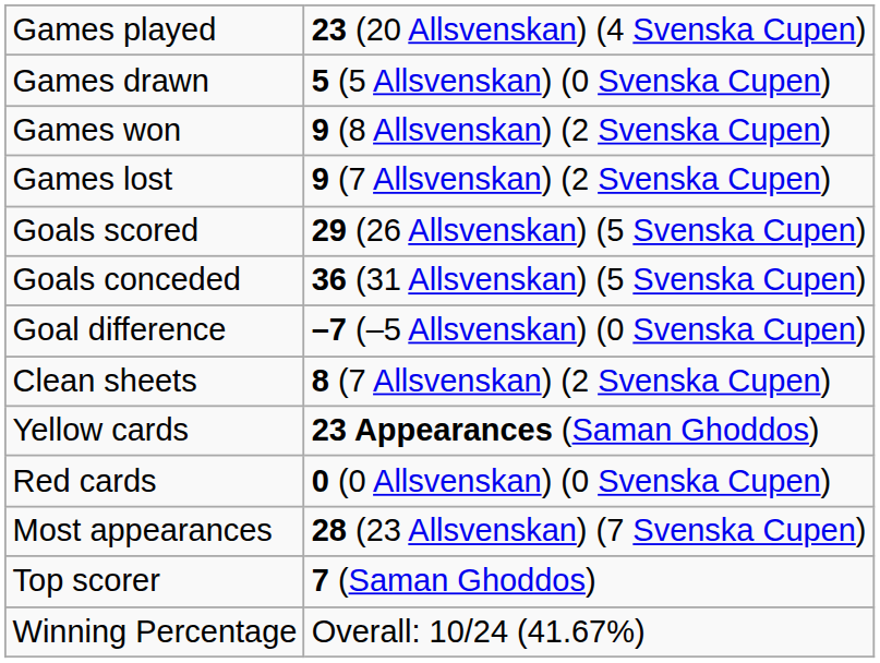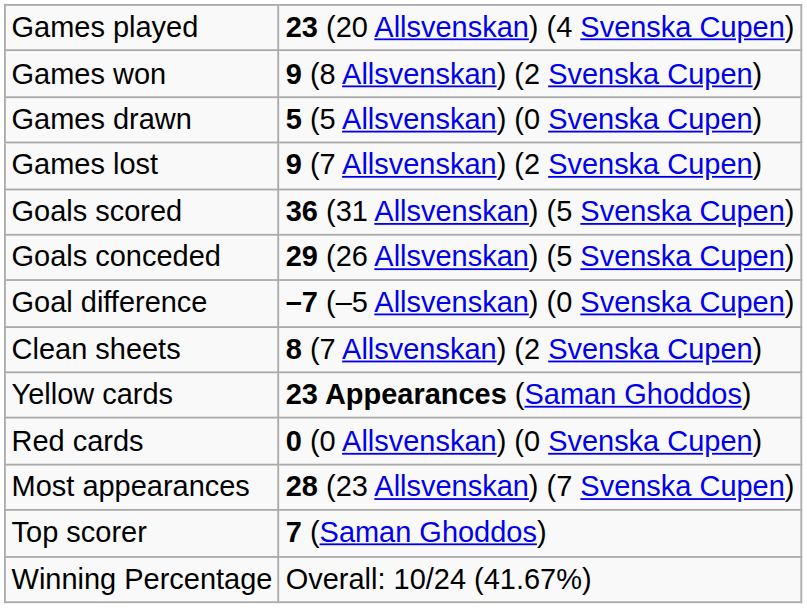 <table class="wikitable">
 <tr>
 <td>Games played</td>
 <td><strong>23</strong> (20 <a href='#'>Allsvenskan</a>) (4 <a href='#'>Svenska Cupen</a>)</td>
 </tr>
 <tr>
+<td>Games won</td>
+<td><strong>9</strong> (8 <a href='#'>Allsvenskan</a>) (2 <a href='#'>Svenska Cupen</a>)</td>
+</tr>
+<tr>
 <td>Games drawn</td>
 <td><strong>5</strong> (5 <a href='#'>Allsvenskan</a>) (0 <a href='#'>Svenska Cupen</a>)</td>
-</tr>
-<tr>
-<td>Games won</td>
-<td><strong>9</strong> (8 <a href='#'>Allsvenskan</a>) (2 <a href='#'>Svenska Cupen</a>)</td>
 </tr>
 <tr>
 <td>Games lost</td>
 <td><strong>9</strong> (7 <a href='#'>Allsvenskan</a>) (2 <a href='#'>Svenska Cupen</a>)</td>
 </tr>
 <tr>
 <td>Goals scored</td>
-<td><strong>29</strong> (26 <a href='#'>Allsvenskan</a>) (5 <a href='#'>Svenska Cupen</a>)</td>
+<td><strong>36</strong> (31 <a href='#'>Allsvenskan</a>) (5 <a href='#'>Svenska Cupen</a>)</td>
 </tr>
 <tr>
 <td>Goals conceded</td>
-<td><strong>36</strong> (31 <a href='#'>Allsvenskan</a>) (5 <a href='#'>Svenska Cupen</a>)</td>
+<td><strong>29</strong> (26 <a href='#'>Allsvenskan</a>) (5 <a href='#'>Svenska Cupen</a>)</td>
 </tr>
 <tr>
 <td>Goal difference</td>
 <td><strong>–7</strong> (–5 <a href='#'>Allsvenskan</a>) (0 <a href='#'>Svenska Cupen</a>)</td>
 </tr>
 <tr>
 <td>Clean sheets</td>
 <td><strong>8</strong> (7 <a href='#'>Allsvenskan</a>) (2 <a href='#'>Svenska Cupen</a>)</td>
 </tr>
 <tr>
 <td>Yellow cards</td>
 <td><strong>23 Appearances</strong> (<a href='#'>Saman Ghoddos</a>)</td>
 </tr>
 <tr>
 <td>Red cards</td>
 <td><strong>0</strong> (0 <a href='#'>Allsvenskan</a>) (0 <a href='#'>Svenska Cupen</a>)</td>
 </tr>
 <tr>
 <td>Most appearances</td>
 <td><strong>28</strong> (23 <a href='#'>Allsvenskan</a>) (7 <a href='#'>Svenska Cupen</a>)</td>
 </tr>
 <tr>
 <td>Top scorer</td>
 <td><strong>7</strong> (<a href='#'>Saman Ghoddos</a>)</td>
 </tr>
 <tr>
 <td>Winning Percentage</td>
 <td>Overall: 10/24 (41.67%)</td>
 </tr>
 </table>
